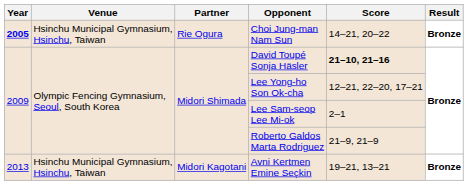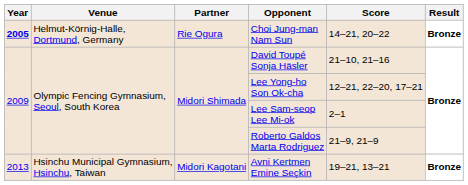 <table class="sortable wikitable" style="font-size: 90%;">
 <tr>
 <th>Year</th>
 <th>Venue</th>
 <th>Partner</th>
 <th>Opponent</th>
 <th>Score</th>
 <th>Result</th>
 </tr>
 <tr style="background:#F3E6D7">
 <td align="center"><strong><a href='#'>2005</a></strong></td>
-<td align="left">Hsinchu Municipal Gymnasium,<br><a href='#'>Hsinchu</a>, Taiwan</td>
+<td align="left">Helmut-Körnig-Halle,<br><a href='#'>Dortmund</a>, Germany</td>
 <td align="left"> <a href='#'>Rie Ogura</a></td>
 <td align="left"> <a href='#'>Choi Jung-man</a><br> <a href='#'>Nam Sun</a></td>
 <td align="left">14–21, 20–22</td>
 <td style="text-align:left; background:white"> <strong>Bronze</strong></td>
 </tr>
 <tr style="background:#F3E6D7">
 <td rowspan="4" align="center"><a href='#'>2009</a></td>
 <td rowspan="4" align="left">Olympic Fencing Gymnasium,<br><a href='#'>Seoul</a>, South Korea</td>
 <td rowspan="4" align="left"> <a href='#'>Midori Shimada</a></td>
 <td align="left"> <a href='#'>David Toupé</a><br> <a href='#'>Sonja Häsler</a></td>
-<td align="left"><strong>21–10, 21–16</strong></td>
+<td align="left">21–10, 21–16</td>
 <td rowspan="4" style="text-align:left; background:white"> <strong>Bronze</strong></td>
 </tr>
 <tr style="background:#F3E6D7">
 <td align="left"> <a href='#'>Lee Yong-ho</a><br> <a href='#'>Son Ok-cha</a></td>
 <td align="left">12–21, 22–20, 17–21</td>
 </tr>
 <tr style="background:#F3E6D7">
 <td align="left"> <a href='#'>Lee Sam-seop</a><br> <a href='#'>Lee Mi-ok</a></td>
 <td align="left">2–1</td>
 </tr>
 <tr style="background:#F3E6D7">
 <td align="left"> <a href='#'>Roberto Galdos</a><br> <a href='#'>Marta Rodriguez</a></td>
 <td align="left">21–9, 21–9</td>
 </tr>
 <tr style="background:#F3E6D7">
 <td align="center"><a href='#'>2013</a></td>
 <td align="left">Hsinchu Municipal Gymnasium,<br><a href='#'>Hsinchu</a>, Taiwan</td>
 <td align="left"> <a href='#'>Midori Kagotani</a></td>
 <td align="left"> <a href='#'>Avni Kertmen</a><br> <a href='#'>Emine Seçkin</a></td>
 <td align="left">19–21, 13–21</td>
 <td style="text-align:left; background:white"> <strong>Bronze</strong></td>
 </tr>
 </table>
